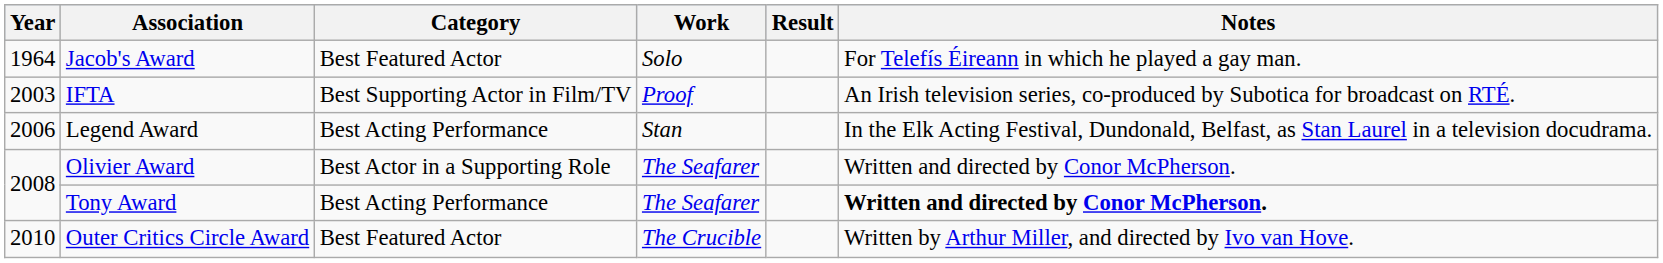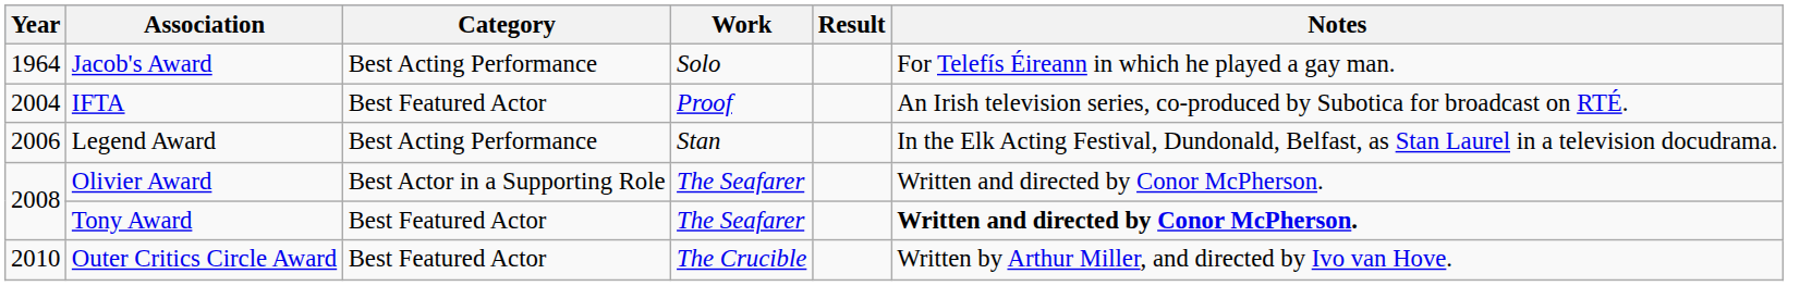 <table class="wikitable">
 <tr style="background:#b0c4de; text-align:center;">
 <th>Year</th>
 <th>Association</th>
 <th>Category</th>
 <th>Work</th>
 <th>Result</th>
 <th class="unsortable">Notes</th>
 </tr>
 <tr>
 <td>1964</td>
 <td><a href='#'>Jacob's Award</a></td>
-<td>Best Featured Actor</td>
+<td>Best Acting Performance</td>
 <td><em>Solo</em></td>
 <td></td>
 <td>For <a href='#'>Telefís Éireann</a> in which he played a gay man.</td>
 </tr>
 <tr>
-<td>2003</td>
+<td>2004</td>
 <td><a href='#'>IFTA</a></td>
-<td>Best Supporting Actor in Film/TV</td>
+<td>Best Featured Actor</td>
 <td><em><a href='#'>Proof</a></em></td>
 <td></td>
 <td>An Irish television series, co-produced by Subotica for broadcast on <a href='#'>RTÉ</a>.</td>
 </tr>
 <tr>
 <td>2006</td>
 <td>Legend Award</td>
 <td>Best Acting Performance</td>
 <td><em>Stan</em></td>
 <td></td>
 <td>In the Elk Acting Festival, Dundonald, Belfast, as <a href='#'>Stan Laurel</a> in a television docudrama.</td>
 </tr>
 <tr>
 <td rowspan="2">2008</td>
 <td><a href='#'>Olivier Award</a></td>
 <td>Best Actor in a Supporting Role</td>
 <td><em><a href='#'>The Seafarer</a></em></td>
 <td></td>
 <td>Written and directed by <a href='#'>Conor McPherson</a>.</td>
 </tr>
 <tr>
 <td><a href='#'>Tony Award</a></td>
-<td>Best Acting Performance</td>
+<td>Best Featured Actor</td>
 <td><em><a href='#'>The Seafarer</a></em></td>
 <td></td>
 <td><strong>Written and directed by <a href='#'>Conor McPherson</a>.</strong></td>
 </tr>
 <tr>
 <td>2010</td>
 <td><a href='#'>Outer Critics Circle Award</a></td>
 <td>Best Featured Actor</td>
 <td><em><a href='#'>The Crucible</a></em></td>
 <td></td>
 <td>Written by <a href='#'>Arthur Miller</a>, and directed by <a href='#'>Ivo van Hove</a>.</td>
 </tr>
 </table>
